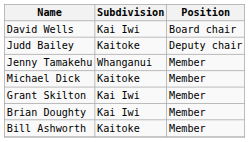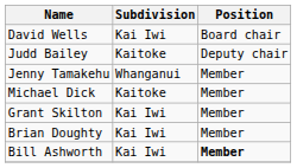 <table class="wikitable">
 <tr>
 <th>Name</th>
 <th>Subdivision</th>
 <th>Position</th>
 </tr>
 <tr>
 <td>David Wells</td>
 <td>Kai Iwi</td>
 <td>Board chair</td>
 </tr>
 <tr>
 <td>Judd Bailey</td>
 <td>Kaitoke</td>
 <td>Deputy chair</td>
 </tr>
 <tr>
 <td>Jenny Tamakehu</td>
 <td>Whanganui</td>
 <td>Member</td>
 </tr>
 <tr>
 <td>Michael Dick</td>
 <td>Kaitoke</td>
 <td>Member</td>
 </tr>
 <tr>
 <td>Grant Skilton</td>
 <td>Kai Iwi</td>
 <td>Member</td>
 </tr>
 <tr>
 <td>Brian Doughty</td>
 <td>Kai Iwi</td>
 <td>Member</td>
 </tr>
 <tr>
 <td>Bill Ashworth</td>
-<td>Kaitoke</td>
-<td>Member</td>
+<td>Kai Iwi</td>
+<td><strong>Member</strong></td>
 </tr>
 <tr>
 </tr>
 </table>
